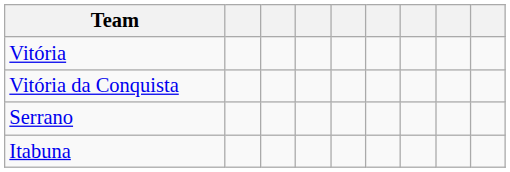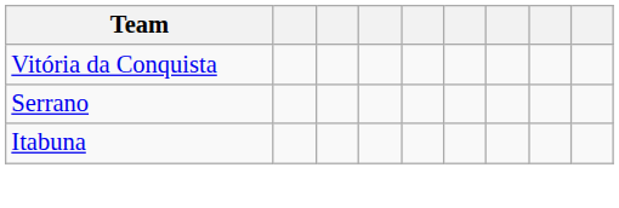 <table class="wikitable" style="text-align: center;">
 <tr>
 <th width=165>Team</th>
 <th width=20></th>
 <th width=20></th>
 <th width=20></th>
 <th width=20></th>
 <th width=20></th>
 <th width=20></th>
 <th width=20></th>
 <th width=20></th>
-</tr>
-<tr>
-<td align=left><a href='#'>Vitória</a></td>
-<td></td>
-<td></td>
-<td></td>
-<td></td>
-<td></td>
-<td></td>
-<td></td>
-<td><strong> </strong></td>
 </tr>
 <tr>
 <td align=left><a href='#'>Vitória da Conquista</a></td>
 <td></td>
 <td></td>
 <td></td>
 <td></td>
 <td></td>
 <td></td>
 <td></td>
 <td><strong> </strong></td>
 </tr>
 <tr>
 <td align=left><a href='#'>Serrano</a></td>
 <td></td>
 <td></td>
 <td></td>
 <td></td>
 <td></td>
 <td></td>
 <td></td>
 <td><strong> </strong></td>
 </tr>
 <tr>
 <td align=left><a href='#'>Itabuna</a></td>
 <td></td>
 <td></td>
 <td></td>
 <td></td>
 <td></td>
 <td></td>
 <td></td>
 <td><strong> </strong></td>
 </tr>
 </table>
